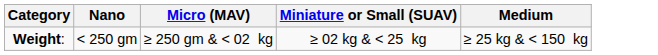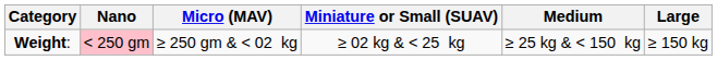 <table class="wikitable sortable" style="text-align:center;">
 <tr>
 <th>Category</th>
 <th>Nano</th>
 <th><a href='#'>Micro</a> (MAV)</th>
 <th><a href='#'>Miniature</a> or Small (SUAV)</th>
 <th>Medium</th>
+<th>Large</th>
 </tr>
 <tr>
 <td><strong>Weight</strong>:</td>
-<td>< 250 gm</td>
+<td style="background: pink;">< 250 gm</td>
 <td>≥ 250 gm & < 02  kg</td>
 <td>≥ 02 kg & < 25  kg</td>
 <td>≥ 25 kg & < 150  kg</td>
+<td>≥ 150 kg</td>
 </tr>
 </table>
